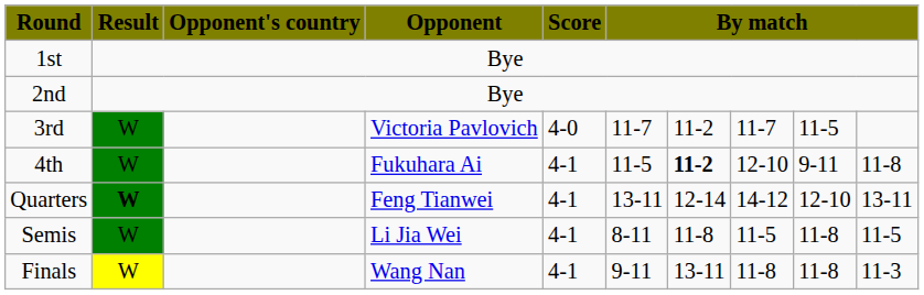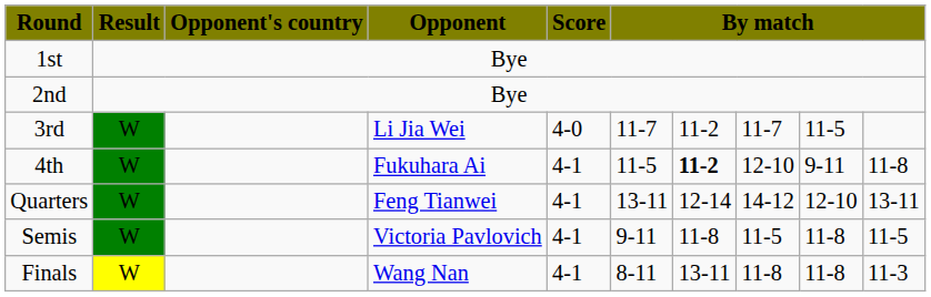 <table class="wikitable">
 <tr>
 <td bgcolor="olive" align="center" valign="middle"><strong>Round</strong></td>
 <td bgcolor="olive" align="center" valign="middle"><strong>Result</strong></td>
 <td bgcolor="olive" align="center" valign="middle"><strong>Opponent's country</strong></td>
 <td bgcolor="olive" align="center" valign="middle"><strong>Opponent</strong></td>
 <td bgcolor="olive" align="center" valign="middle"><strong>Score</strong></td>
 <td bgcolor="olive" align="center" valign="middle" colspan ="7"><strong>By match</strong></td>
 </tr>
 <tr>
 <td align="center">1st</td>
 <td colspan ="12" align="center">Bye</td>
 </tr>
 <tr>
 <td align="center">2nd</td>
 <td colspan ="12" align="center">Bye</td>
 </tr>
 <tr>
 <td align="center">3rd</td>
 <td bgcolor="green" align="center">W</td>
 <td></td>
-<td><a href='#'>Victoria Pavlovich</a></td>
+<td><a href='#'>Li Jia Wei</a></td>
 <td>4-0</td>
 <td>11-7</td>
 <td>11-2</td>
 <td>11-7</td>
 <td>11-5</td>
 <td></td>
 </tr>
 <tr>
 <td align="center">4th</td>
 <td bgcolor="green" align="center">W</td>
 <td></td>
 <td><a href='#'>Fukuhara Ai</a></td>
 <td>4-1</td>
 <td>11-5</td>
 <td><strong>11-2</strong></td>
 <td>12-10</td>
 <td>9-11</td>
 <td>11-8</td>
 </tr>
 <tr>
 <td align="center">Quarters</td>
-<td bgcolor="green" align="center"><strong>W</strong></td>
+<td bgcolor="green" align="center">W</td>
 <td></td>
 <td><a href='#'>Feng Tianwei</a></td>
 <td>4-1</td>
 <td>13-11</td>
 <td>12-14</td>
 <td>14-12</td>
 <td>12-10</td>
 <td>13-11</td>
 </tr>
 <tr>
 <td align="center">Semis</td>
 <td bgcolor="green" align="center">W</td>
 <td></td>
-<td><a href='#'>Li Jia Wei</a></td>
+<td><a href='#'>Victoria Pavlovich</a></td>
 <td>4-1</td>
-<td>8-11</td>
+<td>9-11</td>
 <td>11-8</td>
 <td>11-5</td>
 <td>11-8</td>
 <td>11-5</td>
 </tr>
 <tr>
 <td align="center">Finals</td>
 <td bgcolor="yellow" align="center">W</td>
 <td></td>
 <td><a href='#'>Wang Nan</a></td>
 <td>4-1</td>
-<td>9-11</td>
+<td>8-11</td>
 <td>13-11</td>
 <td>11-8</td>
 <td>11-8</td>
 <td>11-3</td>
 </tr>
 </table>
